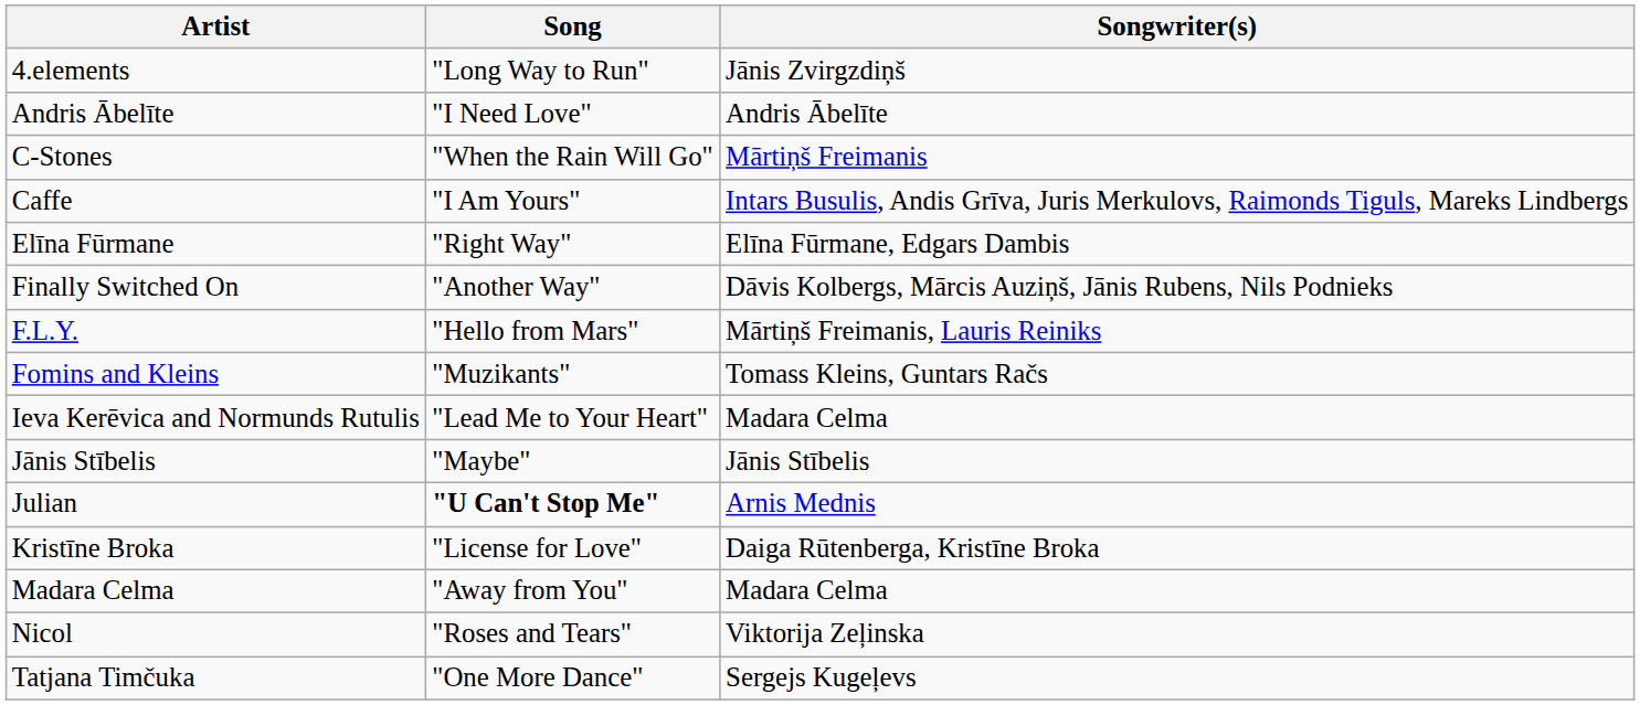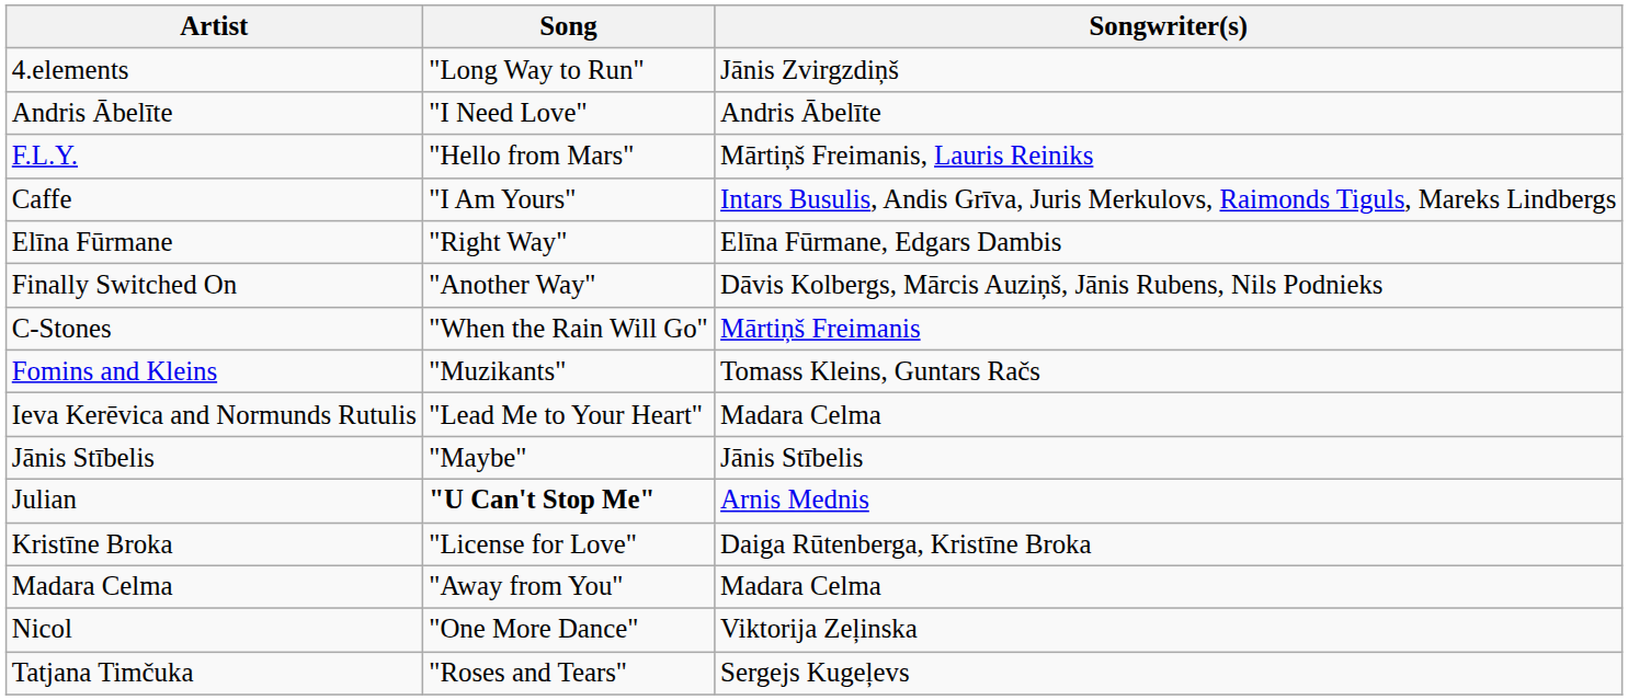 <table class="sortable wikitable" style="margin: 1em auto 1em auto; text-align:left">
 <tr>
 <th>Artist</th>
 <th>Song</th>
 <th>Songwriter(s)</th>
 </tr>
 <tr>
 <td>4.elements</td>
 <td>"Long Way to Run"</td>
 <td>Jānis Zvirgzdiņš</td>
 </tr>
 <tr>
 <td>Andris Ābelīte</td>
 <td>"I Need Love"</td>
 <td>Andris Ābelīte</td>
 </tr>
 <tr>
-<td>C-Stones</td>
-<td>"When the Rain Will Go"</td>
-<td><a href='#'>Mārtiņš Freimanis</a></td>
+<td data-sort-value="FLY"><a href='#'>F.L.Y.</a></td>
+<td>"Hello from Mars"</td>
+<td>Mārtiņš Freimanis, <a href='#'>Lauris Reiniks</a></td>
 </tr>
 <tr>
 <td>Caffe</td>
 <td>"I Am Yours"</td>
 <td><a href='#'>Intars Busulis</a>, Andis Grīva, Juris Merkulovs, <a href='#'>Raimonds Tiguls</a>, Mareks Lindbergs</td>
 </tr>
 <tr>
 <td>Elīna Fūrmane</td>
 <td>"Right Way"</td>
 <td>Elīna Fūrmane, Edgars Dambis</td>
 </tr>
 <tr>
 <td>Finally Switched On</td>
 <td>"Another Way"</td>
 <td>Dāvis Kolbergs, Mārcis Auziņš, Jānis Rubens, Nils Podnieks</td>
 </tr>
 <tr>
-<td data-sort-value="FLY"><a href='#'>F.L.Y.</a></td>
-<td>"Hello from Mars"</td>
-<td>Mārtiņš Freimanis, <a href='#'>Lauris Reiniks</a></td>
+<td>C-Stones</td>
+<td>"When the Rain Will Go"</td>
+<td><a href='#'>Mārtiņš Freimanis</a></td>
 </tr>
 <tr>
 <td><a href='#'>Fomins and Kleins</a></td>
 <td>"Muzikants"</td>
 <td>Tomass Kleins, Guntars Račs</td>
 </tr>
 <tr>
 <td>Ieva Kerēvica and Normunds Rutulis</td>
 <td>"Lead Me to Your Heart"</td>
 <td>Madara Celma</td>
 </tr>
 <tr>
 <td>Jānis Stībelis</td>
 <td>"Maybe"</td>
 <td>Jānis Stībelis</td>
 </tr>
 <tr>
 <td>Julian</td>
 <td><strong>"U Can't Stop Me"</strong></td>
 <td><a href='#'>Arnis Mednis</a></td>
 </tr>
 <tr>
 <td>Kristīne Broka</td>
 <td>"License for Love"</td>
 <td>Daiga Rūtenberga, Kristīne Broka</td>
 </tr>
 <tr>
 <td>Madara Celma</td>
 <td>"Away from You"</td>
 <td>Madara Celma</td>
 </tr>
 <tr>
 <td>Nicol</td>
-<td>"Roses and Tears"</td>
+<td>"One More Dance"</td>
 <td>Viktorija Zeļinska</td>
 </tr>
 <tr>
 <td>Tatjana Timčuka</td>
-<td>"One More Dance"</td>
+<td>"Roses and Tears"</td>
 <td>Sergejs Kugeļevs</td>
 </tr>
 </table>
